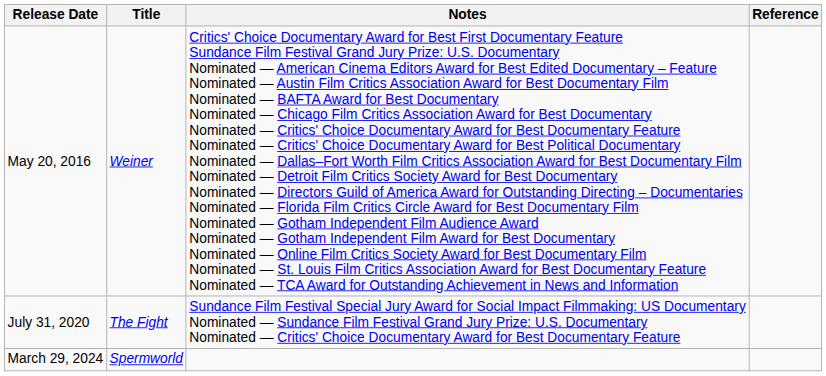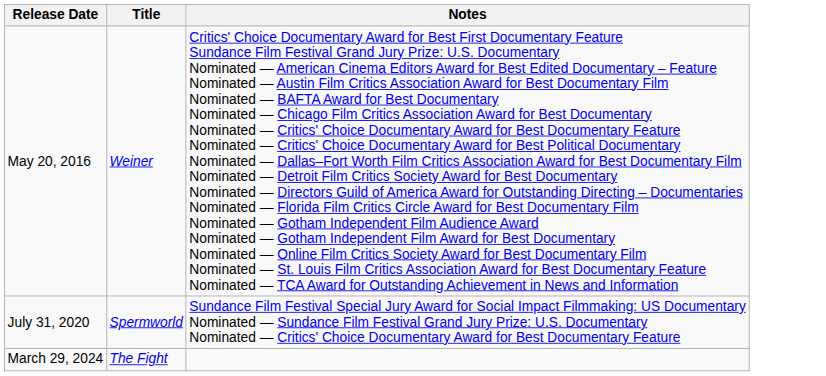 <table class="wikitable">
 <tr>
 <th>Release Date</th>
 <th>Title</th>
 <th>Notes</th>
-<th>Reference</th>
 </tr>
 <tr>
 <td>May 20, 2016</td>
 <td><a href='#'><em>Weiner</em></a></td>
 <td><a href='#'>Critics' Choice Documentary Award for Best First Documentary Feature</a><br><a href='#'>Sundance Film Festival Grand Jury Prize: U.S. Documentary</a><br>Nominated — <a href='#'>American Cinema Editors Award for Best Edited Documentary – Feature</a><br>Nominated — <a href='#'>Austin Film Critics Association Award for Best Documentary Film</a><br>Nominated — <a href='#'>BAFTA Award for Best Documentary</a><br>Nominated — <a href='#'>Chicago Film Critics Association Award for Best Documentary</a><br>Nominated — <a href='#'>Critics' Choice Documentary Award for Best Documentary Feature</a><br>Nominated — <a href='#'>Critics' Choice Documentary Award for Best Political Documentary</a><br>Nominated — <a href='#'>Dallas–Fort Worth Film Critics Association Award for Best Documentary Film</a><br>Nominated — <a href='#'>Detroit Film Critics Society Award for Best Documentary</a><br>Nominated — <a href='#'>Directors Guild of America Award for Outstanding Directing – Documentaries</a><br>Nominated — <a href='#'>Florida Film Critics Circle Award for Best Documentary Film</a><br>Nominated — <a href='#'>Gotham Independent Film Audience Award</a><br>Nominated — <a href='#'>Gotham Independent Film Award for Best Documentary</a><br>Nominated — <a href='#'>Online Film Critics Society Award for Best Documentary Film</a><br>Nominated — <a href='#'>St. Louis Film Critics Association Award for Best Documentary Feature</a><br>Nominated — <a href='#'>TCA Award for Outstanding Achievement in News and Information</a></td>
-<td><br><br><br><br><br><br><br><br><br><br><br><br><br><br></td>
 </tr>
 <tr>
 <td>July 31, 2020</td>
-<td><em><a href='#'>The Fight</a></em></td>
+<td><em><a href='#'>Spermworld</a></em></td>
 <td><a href='#'>Sundance Film Festival Special Jury Award for Social Impact Filmmaking: US Documentary</a><br>Nominated — <a href='#'>Sundance Film Festival Grand Jury Prize: U.S. Documentary</a><br>Nominated — <a href='#'>Critics' Choice Documentary Award for Best Documentary Feature</a></td>
-<td><br><br></td>
 </tr>
 <tr>
 <td>March 29, 2024</td>
-<td><em><a href='#'>Spermworld</a></em></td>
-<td></td>
+<td><em><a href='#'>The Fight</a></em></td>
 <td></td>
 </tr>
 </table>
